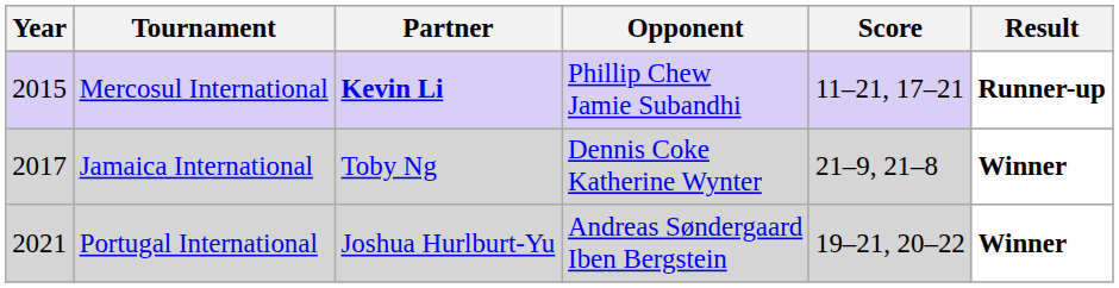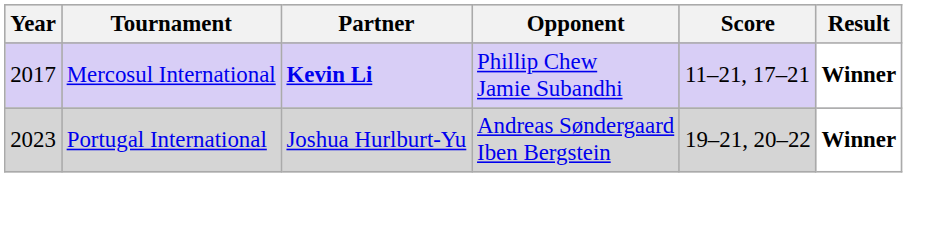 <table class="sortable wikitable" style="font-size: 90%;">
 <tr>
 <th>Year</th>
 <th>Tournament</th>
 <th>Partner</th>
 <th>Opponent</th>
 <th>Score</th>
 <th>Result</th>
 </tr>
 <tr style="background:#D8CEF6">
-<td align="center">2015</td>
+<td align="center">2017</td>
 <td align="left"><a href='#'>Mercosul International</a></td>
 <td align="left"><strong> <a href='#'>Kevin Li</a></strong></td>
 <td align="left"> <a href='#'>Phillip Chew</a><br> <a href='#'>Jamie Subandhi</a></td>
 <td align="left">11–21, 17–21</td>
-<td style="text-align:left; background:white"> <strong>Runner-up</strong></td>
-</tr>
-<tr style="background:#D5D5D5">
-<td align="center">2017</td>
-<td align="left"><a href='#'>Jamaica International</a></td>
-<td align="left"> <a href='#'>Toby Ng</a></td>
-<td align="left"> <a href='#'>Dennis Coke</a><br> <a href='#'>Katherine Wynter</a></td>
-<td align="left">21–9, 21–8</td>
 <td style="text-align:left; background:white"> <strong>Winner</strong></td>
 </tr>
 <tr style="background:#D5D5D5">
-<td align="center">2021</td>
+<td align="center">2023</td>
 <td align="left"><a href='#'>Portugal International</a></td>
 <td align="left"> <a href='#'>Joshua Hurlburt-Yu</a></td>
 <td align="left"> <a href='#'>Andreas Søndergaard</a><br> <a href='#'>Iben Bergstein</a></td>
 <td align="left">19–21, 20–22</td>
 <td style="text-align:left; background:white"> <strong>Winner</strong></td>
 </tr>
 </table>
